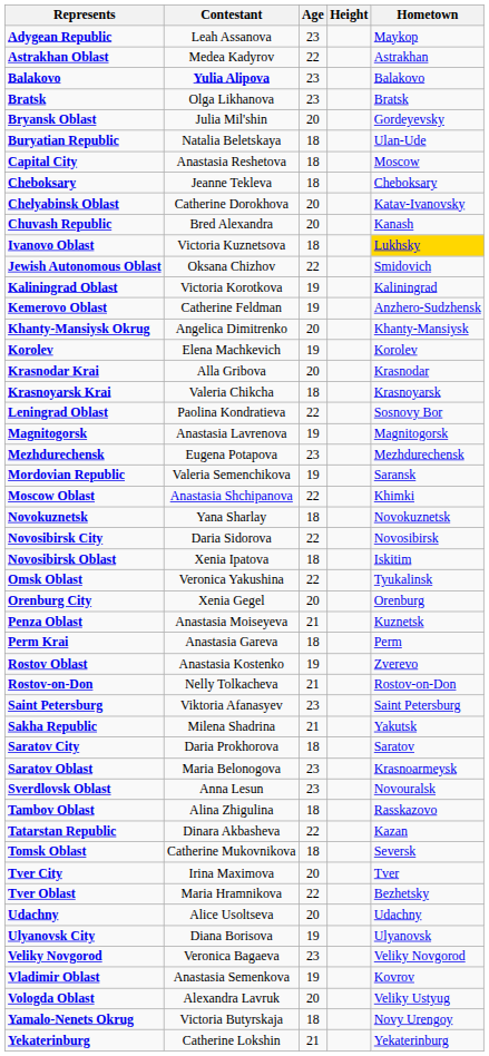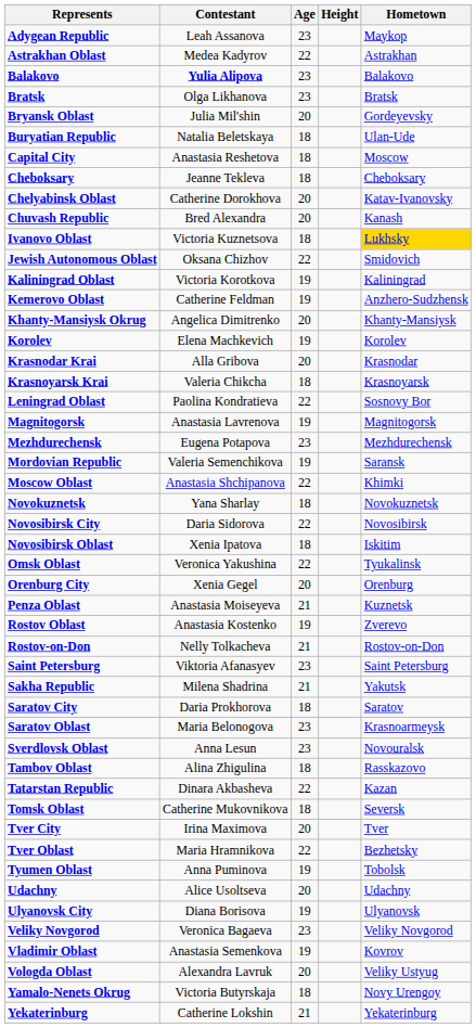 <table class="sortable wikitable">
 <tr>
 <th>Represents</th>
 <th>Contestant</th>
 <th>Age</th>
 <th>Height</th>
 <th>Hometown</th>
 </tr>
 <tr>
 <td><strong><a href='#'>Adygean Republic</a></strong></td>
 <td style="text-align:center;">Leah Assanova</td>
 <td style="text-align:center;">23</td>
 <td style="text-align:center;"></td>
 <td><a href='#'>Maykop</a></td>
 </tr>
 <tr>
 <td><strong><a href='#'>Astrakhan Oblast</a></strong></td>
 <td style="text-align:center;">Medea Kadyrov</td>
 <td style="text-align:center;">22</td>
 <td style="text-align:center;"></td>
 <td><a href='#'>Astrakhan</a></td>
 </tr>
 <tr>
 <td><strong><a href='#'>Balakovo</a></strong></td>
 <td style="text-align:center;"><strong><a href='#'>Yulia Alipova</a></strong></td>
 <td style="text-align:center;">23</td>
 <td style="text-align:center;"></td>
 <td><a href='#'>Balakovo</a></td>
 </tr>
 <tr>
 <td><strong><a href='#'>Bratsk</a></strong></td>
 <td style="text-align:center;">Olga Likhanova</td>
 <td style="text-align:center;">23</td>
 <td style="text-align:center;"></td>
 <td><a href='#'>Bratsk</a></td>
 </tr>
 <tr>
 <td><strong><a href='#'>Bryansk Oblast</a></strong></td>
 <td style="text-align:center;">Julia Mil'shin</td>
 <td style="text-align:center;">20</td>
 <td style="text-align:center;"></td>
 <td><a href='#'>Gordeyevsky</a></td>
 </tr>
 <tr>
 <td><strong><a href='#'>Buryatian Republic</a></strong></td>
 <td style="text-align:center;">Natalia Beletskaya</td>
 <td style="text-align:center;">18</td>
 <td style="text-align:center;"></td>
 <td><a href='#'>Ulan-Ude</a></td>
 </tr>
 <tr>
 <td><strong><a href='#'>Capital City</a></strong></td>
 <td style="text-align:center;">Anastasia Reshetova</td>
 <td style="text-align:center;">18</td>
 <td style="text-align:center;"></td>
 <td><a href='#'>Moscow</a></td>
 </tr>
 <tr>
 <td><strong><a href='#'>Cheboksary</a></strong></td>
 <td style="text-align:center;">Jeanne Tekleva</td>
 <td style="text-align:center;">18</td>
 <td style="text-align:center;"></td>
 <td><a href='#'>Cheboksary</a></td>
 </tr>
 <tr>
 <td><strong><a href='#'>Chelyabinsk Oblast</a></strong></td>
 <td style="text-align:center;">Catherine Dorokhova</td>
 <td style="text-align:center;">20</td>
 <td style="text-align:center;"></td>
 <td><a href='#'>Katav-Ivanovsky</a></td>
 </tr>
 <tr>
 <td><strong><a href='#'>Chuvash Republic</a></strong></td>
 <td style="text-align:center;">Bred Alexandra</td>
 <td style="text-align:center;">20</td>
 <td style="text-align:center;"></td>
 <td><a href='#'>Kanash</a></td>
 </tr>
 <tr>
 <td><strong><a href='#'>Ivanovo Oblast</a></strong></td>
 <td style="text-align:center;">Victoria Kuznetsova</td>
 <td style="text-align:center;">18</td>
 <td style="text-align:center;"></td>
 <td style="background: gold;"><a href='#'>Lukhsky</a></td>
 </tr>
 <tr>
 <td><strong><a href='#'>Jewish Autonomous Oblast</a></strong></td>
 <td style="text-align:center;">Oksana Chizhov</td>
 <td style="text-align:center;">22</td>
 <td style="text-align:center;"></td>
 <td><a href='#'>Smidovich</a></td>
 </tr>
 <tr>
 <td><strong><a href='#'>Kaliningrad Oblast</a></strong></td>
 <td style="text-align:center;">Victoria Korotkova</td>
 <td style="text-align:center;">19</td>
 <td style="text-align:center;"></td>
 <td><a href='#'>Kaliningrad</a></td>
 </tr>
 <tr>
 <td><strong><a href='#'>Kemerovo Oblast</a></strong></td>
 <td style="text-align:center;">Catherine Feldman</td>
 <td style="text-align:center;">19</td>
 <td style="text-align:center;"></td>
 <td><a href='#'>Anzhero-Sudzhensk</a></td>
 </tr>
 <tr>
 <td><strong><a href='#'>Khanty-Mansiysk Okrug</a></strong></td>
 <td style="text-align:center;">Angelica Dimitrenko</td>
 <td style="text-align:center;">20</td>
 <td style="text-align:center;"></td>
 <td><a href='#'>Khanty-Mansiysk</a></td>
 </tr>
 <tr>
 <td><strong><a href='#'>Korolev</a></strong></td>
 <td style="text-align:center;">Elena Machkevich</td>
 <td style="text-align:center;">19</td>
 <td style="text-align:center;"></td>
 <td><a href='#'>Korolev</a></td>
 </tr>
 <tr>
 <td><strong><a href='#'>Krasnodar Krai</a></strong></td>
 <td style="text-align:center;">Alla Gribova</td>
 <td style="text-align:center;">20</td>
 <td style="text-align:center;"></td>
 <td><a href='#'>Krasnodar</a></td>
 </tr>
 <tr>
 <td><strong><a href='#'>Krasnoyarsk Krai</a></strong></td>
 <td style="text-align:center;">Valeria Chikcha</td>
 <td style="text-align:center;">18</td>
 <td style="text-align:center;"></td>
 <td><a href='#'>Krasnoyarsk</a></td>
 </tr>
 <tr>
 <td><strong><a href='#'>Leningrad Oblast</a></strong></td>
 <td style="text-align:center;">Paolina Kondratieva</td>
 <td style="text-align:center;">22</td>
 <td style="text-align:center;"></td>
 <td><a href='#'>Sosnovy Bor</a></td>
 </tr>
 <tr>
 <td><strong><a href='#'>Magnitogorsk</a></strong></td>
 <td style="text-align:center;">Anastasia Lavrenova</td>
 <td style="text-align:center;">19</td>
 <td style="text-align:center;"></td>
 <td><a href='#'>Magnitogorsk</a></td>
 </tr>
 <tr>
 <td><strong><a href='#'>Mezhdurechensk</a></strong></td>
 <td style="text-align:center;">Eugena Potapova</td>
 <td style="text-align:center;">23</td>
 <td style="text-align:center;"></td>
 <td><a href='#'>Mezhdurechensk</a></td>
 </tr>
 <tr>
 <td><strong><a href='#'>Mordovian Republic</a></strong></td>
 <td style="text-align:center;">Valeria Semenchikova</td>
 <td style="text-align:center;">19</td>
 <td style="text-align:center;"></td>
 <td><a href='#'>Saransk</a></td>
 </tr>
 <tr>
 <td><strong><a href='#'>Moscow Oblast</a></strong></td>
 <td style="text-align:center;"><a href='#'>Anastasia Shchipanova</a></td>
 <td style="text-align:center;">22</td>
 <td style="text-align:center;"></td>
 <td><a href='#'>Khimki</a></td>
 </tr>
 <tr>
 <td><strong><a href='#'>Novokuznetsk</a></strong></td>
 <td style="text-align:center;">Yana Sharlay</td>
 <td style="text-align:center;">18</td>
 <td style="text-align:center;"></td>
 <td><a href='#'>Novokuznetsk</a></td>
 </tr>
 <tr>
 <td><strong><a href='#'>Novosibirsk City</a></strong></td>
 <td style="text-align:center;">Daria Sidorova</td>
 <td style="text-align:center;">22</td>
 <td style="text-align:center;"></td>
 <td><a href='#'>Novosibirsk</a></td>
 </tr>
 <tr>
 <td><strong><a href='#'>Novosibirsk Oblast</a></strong></td>
 <td style="text-align:center;">Xenia Ipatova</td>
 <td style="text-align:center;">18</td>
 <td style="text-align:center;"></td>
 <td><a href='#'>Iskitim</a></td>
 </tr>
 <tr>
 <td><strong><a href='#'>Omsk Oblast</a></strong></td>
 <td style="text-align:center;">Veronica Yakushina</td>
 <td style="text-align:center;">22</td>
 <td style="text-align:center;"></td>
 <td><a href='#'>Tyukalinsk</a></td>
 </tr>
 <tr>
 <td><strong><a href='#'>Orenburg City</a></strong></td>
 <td style="text-align:center;">Xenia Gegel</td>
 <td style="text-align:center;">20</td>
 <td style="text-align:center;"></td>
 <td><a href='#'>Orenburg</a></td>
 </tr>
 <tr>
 <td><strong><a href='#'>Penza Oblast</a></strong></td>
 <td style="text-align:center;">Anastasia Moiseyeva</td>
 <td style="text-align:center;">21</td>
 <td style="text-align:center;"></td>
 <td><a href='#'>Kuznetsk</a></td>
 </tr>
 <tr>
-<td><strong><a href='#'>Perm Krai</a></strong></td>
-<td style="text-align:center;">Anastasia Gareva</td>
-<td style="text-align:center;">18</td>
-<td style="text-align:center;"></td>
-<td><a href='#'>Perm</a></td>
-</tr>
-<tr>
 <td><strong><a href='#'>Rostov Oblast</a></strong></td>
 <td style="text-align:center;">Anastasia Kostenko</td>
 <td style="text-align:center;">19</td>
 <td style="text-align:center;"></td>
 <td><a href='#'>Zverevo</a></td>
 </tr>
 <tr>
 <td><strong><a href='#'>Rostov-on-Don</a></strong></td>
 <td style="text-align:center;">Nelly Tolkacheva</td>
 <td style="text-align:center;">21</td>
 <td style="text-align:center;"></td>
 <td><a href='#'>Rostov-on-Don</a></td>
 </tr>
 <tr>
 <td><strong><a href='#'>Saint Petersburg</a></strong></td>
 <td style="text-align:center;">Viktoria Afanasyev</td>
 <td style="text-align:center;">23</td>
 <td style="text-align:center;"></td>
 <td><a href='#'>Saint Petersburg</a></td>
 </tr>
 <tr>
 <td><strong><a href='#'>Sakha Republic</a></strong></td>
 <td style="text-align:center;">Milena Shadrina</td>
 <td style="text-align:center;">21</td>
 <td style="text-align:center;"></td>
 <td><a href='#'>Yakutsk</a></td>
 </tr>
 <tr>
 <td><strong><a href='#'>Saratov City</a></strong></td>
 <td style="text-align:center;">Daria Prokhorova</td>
 <td style="text-align:center;">18</td>
 <td style="text-align:center;"></td>
 <td><a href='#'>Saratov</a></td>
 </tr>
 <tr>
 <td><strong><a href='#'>Saratov Oblast</a></strong></td>
 <td style="text-align:center;">Maria Belonogova</td>
 <td style="text-align:center;">23</td>
 <td style="text-align:center;"></td>
 <td><a href='#'>Krasnoarmeysk</a></td>
 </tr>
 <tr>
 <td><strong><a href='#'>Sverdlovsk Oblast</a></strong></td>
 <td style="text-align:center;">Anna Lesun</td>
 <td style="text-align:center;">23</td>
 <td style="text-align:center;"></td>
 <td><a href='#'>Novouralsk</a></td>
 </tr>
 <tr>
 <td><strong><a href='#'>Tambov Oblast</a></strong></td>
 <td style="text-align:center;">Alina Zhigulina</td>
 <td style="text-align:center;">18</td>
 <td style="text-align:center;"></td>
 <td><a href='#'>Rasskazovo</a></td>
 </tr>
 <tr>
 <td><strong><a href='#'>Tatarstan Republic</a></strong></td>
 <td style="text-align:center;">Dinara Akbasheva</td>
 <td style="text-align:center;">22</td>
 <td style="text-align:center;"></td>
 <td><a href='#'>Kazan</a></td>
 </tr>
 <tr>
 <td><strong><a href='#'>Tomsk Oblast</a></strong></td>
 <td style="text-align:center;">Catherine Mukovnikova</td>
 <td style="text-align:center;">18</td>
 <td style="text-align:center;"></td>
 <td><a href='#'>Seversk</a></td>
 </tr>
 <tr>
 <td><strong><a href='#'>Tver City</a></strong></td>
 <td style="text-align:center;">Irina Maximova</td>
 <td style="text-align:center;">20</td>
 <td style="text-align:center;"></td>
 <td><a href='#'>Tver</a></td>
 </tr>
 <tr>
 <td><strong><a href='#'>Tver Oblast</a></strong></td>
 <td style="text-align:center;">Maria Hramnikova</td>
 <td style="text-align:center;">22</td>
 <td style="text-align:center;"></td>
 <td><a href='#'>Bezhetsky</a></td>
 </tr>
 <tr>
+<td><strong><a href='#'>Tyumen Oblast</a></strong></td>
+<td style="text-align:center;">Anna Puminova</td>
+<td style="text-align:center;">19</td>
+<td style="text-align:center;"></td>
+<td><a href='#'>Tobolsk</a></td>
+</tr>
+<tr>
 <td><strong><a href='#'>Udachny</a></strong></td>
 <td style="text-align:center;">Alice Usoltseva</td>
 <td style="text-align:center;">20</td>
 <td style="text-align:center;"></td>
 <td><a href='#'>Udachny</a></td>
 </tr>
 <tr>
 <td><strong><a href='#'>Ulyanovsk City</a></strong></td>
 <td style="text-align:center;">Diana Borisova</td>
 <td style="text-align:center;">19</td>
 <td style="text-align:center;"></td>
 <td><a href='#'>Ulyanovsk</a></td>
 </tr>
 <tr>
 <td><strong><a href='#'>Veliky Novgorod</a></strong></td>
 <td style="text-align:center;">Veronica Bagaeva</td>
 <td style="text-align:center;">23</td>
 <td style="text-align:center;"></td>
 <td><a href='#'>Veliky Novgorod</a></td>
 </tr>
 <tr>
 <td><strong><a href='#'>Vladimir Oblast</a></strong></td>
 <td style="text-align:center;">Anastasia Semenkova</td>
 <td style="text-align:center;">19</td>
 <td style="text-align:center;"></td>
 <td><a href='#'>Kovrov</a></td>
 </tr>
 <tr>
 <td><strong><a href='#'>Vologda Oblast</a></strong></td>
 <td style="text-align:center;">Alexandra Lavruk</td>
 <td style="text-align:center;">20</td>
 <td style="text-align:center;"></td>
 <td><a href='#'>Veliky Ustyug</a></td>
 </tr>
 <tr>
 <td><strong><a href='#'>Yamalo-Nenets Okrug</a></strong></td>
 <td style="text-align:center;">Victoria Butyrskaja</td>
 <td style="text-align:center;">18</td>
 <td style="text-align:center;"></td>
 <td><a href='#'>Novy Urengoy</a></td>
 </tr>
 <tr>
 <td><strong><a href='#'>Yekaterinburg</a></strong></td>
 <td style="text-align:center;">Catherine Lokshin</td>
 <td style="text-align:center;">21</td>
 <td style="text-align:center;"></td>
 <td><a href='#'>Yekaterinburg</a></td>
 </tr>
 </table>
